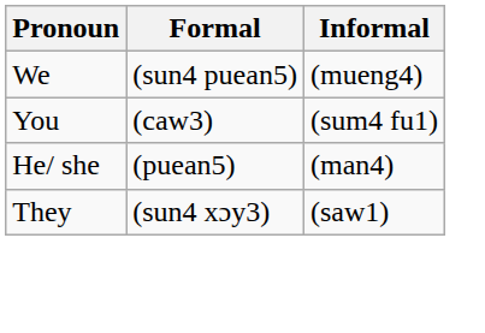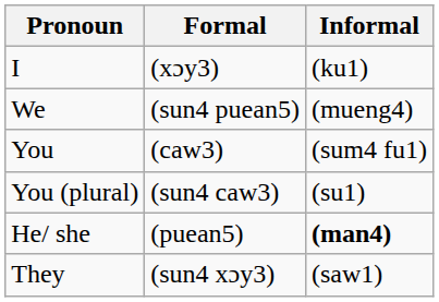 <table class="wikitable">
 <tr>
 <th>Pronoun</th>
 <th>Formal</th>
 <th>Informal</th>
+</tr>
+<tr>
+<td>I</td>
+<td> (xɔy3)</td>
+<td> (ku1)</td>
 </tr>
 <tr>
 <td>We</td>
 <td> (sun4 puean5)</td>
 <td> (mueng4)</td>
 </tr>
 <tr>
 <td>You</td>
 <td> (caw3)</td>
 <td> (sum4 fu1)</td>
 </tr>
 <tr>
+<td>You (plural)</td>
+<td> (sun4 caw3)</td>
+<td> (su1)</td>
+</tr>
+<tr>
 <td>He/ she</td>
 <td> (puean5)</td>
-<td> (man4)</td>
+<td><strong> (man4)</strong></td>
 </tr>
 <tr>
 <td>They</td>
 <td> (sun4 xɔy3)</td>
 <td> (saw1)</td>
 </tr>
 </table>
